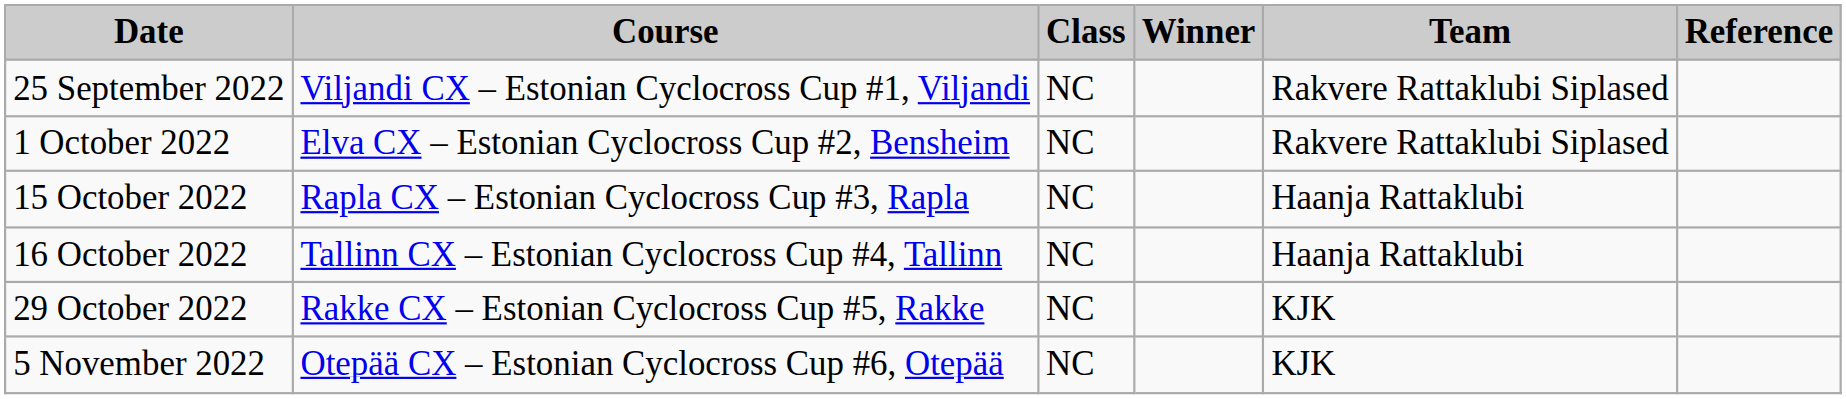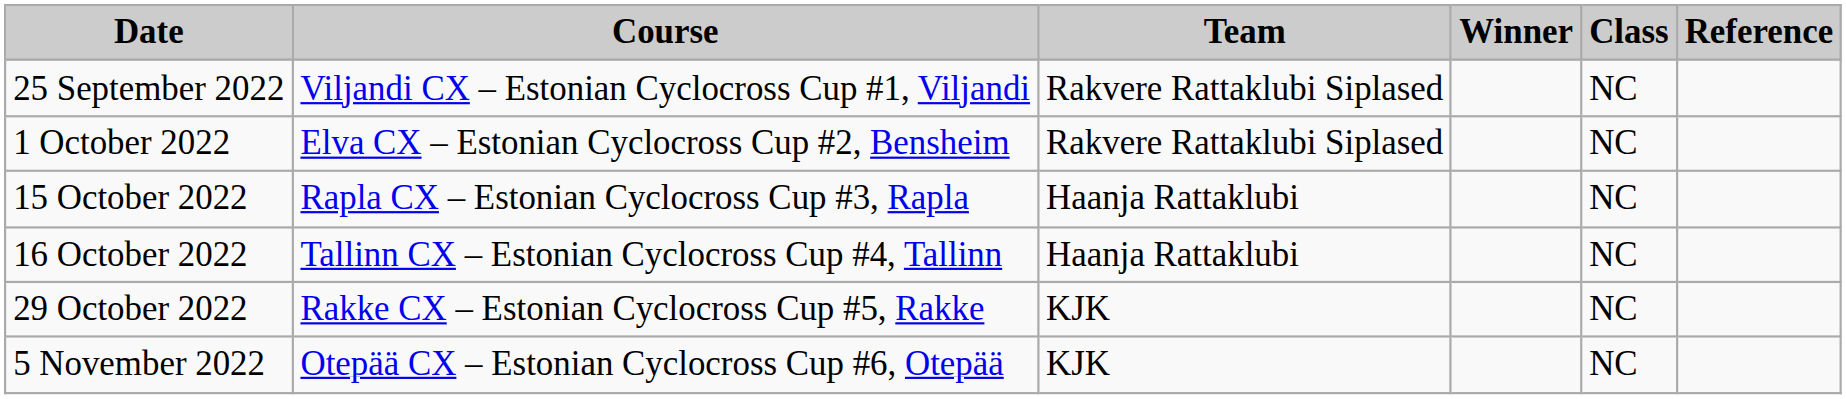 <table class="wikitable sortable alternance ">
 <tr>
 <th scope="col" style="background-color:#CCCCCC;">Date</th>
 <th scope="col" style="background-color:#CCCCCC;">Course</th>
+<th scope="col" style="background-color:#CCCCCC;">Team</th>
+<th scope="col" style="background-color:#CCCCCC;">Winner</th>
 <th scope="col" style="background-color:#CCCCCC;">Class</th>
-<th scope="col" style="background-color:#CCCCCC;">Winner</th>
-<th scope="col" style="background-color:#CCCCCC;">Team</th>
 <th scope="col" style="background-color:#CCCCCC;">Reference</th>
 </tr>
 <tr>
 <td>25 September 2022</td>
 <td> <a href='#'>Viljandi CX</a> – Estonian Cyclocross Cup #1, <a href='#'>Viljandi</a></td>
+<td>Rakvere Rattaklubi Siplased</td>
+<td></td>
 <td>NC</td>
-<td></td>
-<td>Rakvere Rattaklubi Siplased</td>
 <td></td>
 </tr>
 <tr>
 <td>1 October 2022</td>
 <td> <a href='#'>Elva CX</a> – Estonian Cyclocross Cup #2, <a href='#'>Bensheim</a></td>
+<td>Rakvere Rattaklubi Siplased</td>
+<td></td>
 <td>NC</td>
-<td></td>
-<td>Rakvere Rattaklubi Siplased</td>
 <td></td>
 </tr>
 <tr>
 <td>15 October 2022</td>
 <td> <a href='#'>Rapla CX</a> – Estonian Cyclocross Cup #3, <a href='#'>Rapla</a></td>
+<td>Haanja Rattaklubi</td>
+<td></td>
 <td>NC</td>
-<td></td>
-<td>Haanja Rattaklubi</td>
 <td></td>
 </tr>
 <tr>
 <td>16 October 2022</td>
 <td> <a href='#'>Tallinn CX</a> – Estonian Cyclocross Cup #4, <a href='#'>Tallinn</a></td>
+<td>Haanja Rattaklubi</td>
+<td></td>
 <td>NC</td>
-<td></td>
-<td>Haanja Rattaklubi</td>
 <td></td>
 </tr>
 <tr>
 <td>29 October 2022</td>
 <td> <a href='#'>Rakke CX</a> – Estonian Cyclocross Cup #5, <a href='#'>Rakke</a></td>
+<td>KJK</td>
+<td></td>
 <td>NC</td>
-<td></td>
-<td>KJK</td>
 <td></td>
 </tr>
 <tr>
 <td>5 November 2022</td>
 <td> <a href='#'>Otepää CX</a> – Estonian Cyclocross Cup #6, <a href='#'>Otepää</a></td>
+<td>KJK</td>
+<td></td>
 <td>NC</td>
-<td></td>
-<td>KJK</td>
 <td></td>
 </tr>
 </table>
